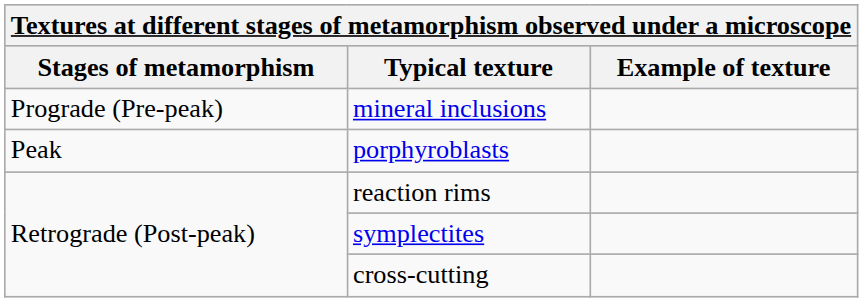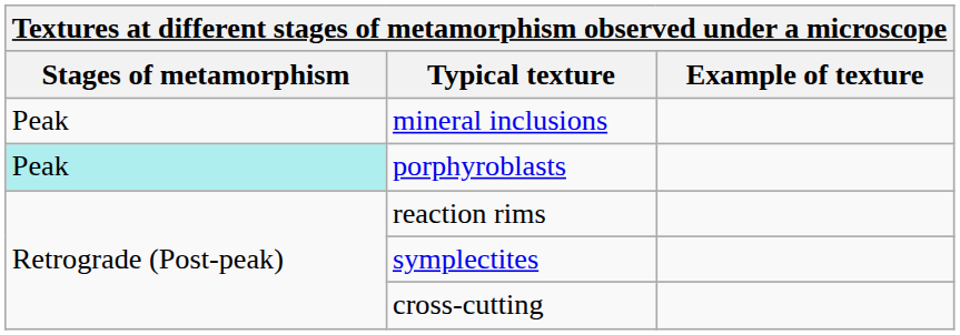 <table class="wikitable">
 <tr>
 <th colspan="3"><u>Textures at different stages of metamorphism observed under a microscope</u></th>
 </tr>
 <tr>
 <th>Stages of metamorphism</th>
 <th>Typical texture</th>
 <th>Example of texture</th>
 </tr>
 <tr>
-<td>Prograde (Pre-peak)</td>
+<td>Peak</td>
 <td><a href='#'>mineral inclusions</a></td>
 <td></td>
 </tr>
 <tr>
-<td>Peak</td>
+<td style="background: paleturquoise;">Peak</td>
 <td><a href='#'>porphyroblasts</a></td>
 <td></td>
 </tr>
 <tr>
 <td rowspan="3">Retrograde (Post-peak)</td>
 <td>reaction rims</td>
 <td></td>
 </tr>
 <tr>
 <td><a href='#'>symplectites</a></td>
 <td></td>
 </tr>
 <tr>
 <td>cross-cutting</td>
 <td></td>
 </tr>
 </table>
